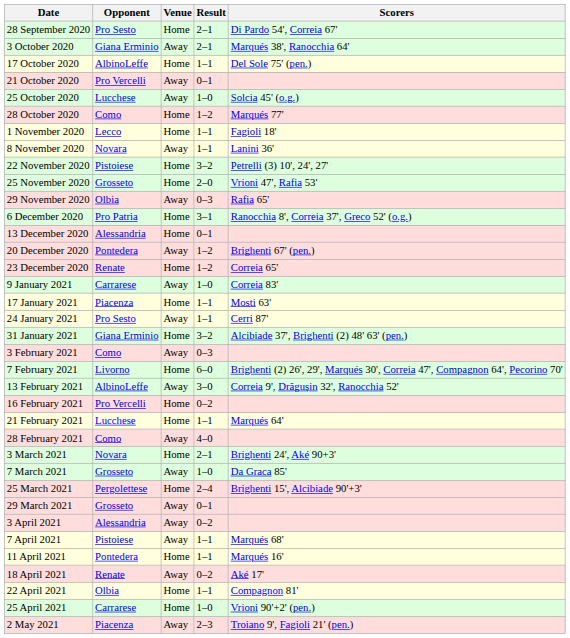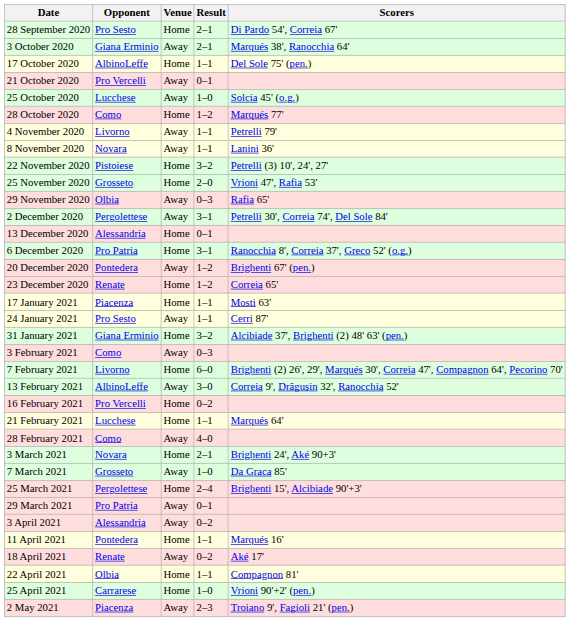 <table class="wikitable" style="text-align:left">
 <tr>
 <th>Date</th>
 <th>Opponent</th>
 <th>Venue</th>
 <th>Result</th>
 <th>Scorers</th>
 </tr>
 <tr style="background:#ddffdd">
 <td>28 September 2020</td>
 <td><a href='#'>Pro Sesto</a></td>
 <td>Home</td>
 <td>2–1</td>
 <td><a href='#'>Di Pardo</a> 54', <a href='#'>Correia</a> 67'</td>
 </tr>
 <tr style="background:#ddffdd">
 <td>3 October 2020</td>
 <td><a href='#'>Giana Erminio</a></td>
 <td>Away</td>
 <td>2–1</td>
 <td><a href='#'>Marqués</a> 38', <a href='#'>Ranocchia</a> 64'</td>
 </tr>
 <tr style="background:#ffffdd">
 <td>17 October 2020</td>
 <td><a href='#'>AlbinoLeffe</a></td>
 <td>Home</td>
 <td>1–1</td>
 <td><a href='#'>Del Sole</a> 75' (<a href='#'>pen.</a>)</td>
 </tr>
 <tr style="background:#ffdddd">
 <td>21 October 2020</td>
 <td><a href='#'>Pro Vercelli</a></td>
 <td>Away</td>
 <td>0–1</td>
 <td></td>
 </tr>
 <tr style="background:#ddffdd">
 <td>25 October 2020</td>
 <td><a href='#'>Lucchese</a></td>
 <td>Away</td>
 <td>1–0</td>
 <td><a href='#'>Solcia</a> 45' (<a href='#'>o.g.</a>)</td>
 </tr>
 <tr style="background:#ffdddd">
 <td>28 October 2020</td>
 <td><a href='#'>Como</a></td>
 <td>Home</td>
 <td>1–2</td>
 <td><a href='#'>Marqués</a> 77'</td>
 </tr>
 <tr style="background:#ffffdd">
-<td>1 November 2020</td>
-<td><a href='#'>Lecco</a></td>
-<td>Home</td>
+<td>4 November 2020</td>
+<td><a href='#'>Livorno</a></td>
+<td>Away</td>
 <td>1–1</td>
-<td><a href='#'>Fagioli</a> 18'</td>
+<td><a href='#'>Petrelli</a> 79'</td>
 </tr>
 <tr style="background:#ffffdd">
 <td>8 November 2020</td>
 <td><a href='#'>Novara</a></td>
 <td>Away</td>
 <td>1–1</td>
 <td><a href='#'>Lanini</a> 36'</td>
 </tr>
 <tr style="background:#ddffdd">
 <td>22 November 2020</td>
 <td><a href='#'>Pistoiese</a></td>
 <td>Home</td>
 <td>3–2</td>
 <td><a href='#'>Petrelli</a> (3) 10', 24', 27'</td>
 </tr>
 <tr style="background:#ddffdd">
 <td>25 November 2020</td>
 <td><a href='#'>Grosseto</a></td>
 <td>Home</td>
 <td>2–0</td>
 <td><a href='#'>Vrioni</a> 47', <a href='#'>Rafia</a> 53'</td>
 </tr>
 <tr style="background:#ffdddd">
 <td>29 November 2020</td>
 <td><a href='#'>Olbia</a></td>
 <td>Away</td>
 <td>0–3</td>
 <td><a href='#'>Rafia</a> 65'</td>
 </tr>
 <tr style="background:#ddffdd">
-<td>6 December 2020</td>
-<td><a href='#'>Pro Patria</a></td>
-<td>Home</td>
+<td>2 December 2020</td>
+<td><a href='#'>Pergolettese</a></td>
+<td>Away</td>
 <td>3–1</td>
-<td><a href='#'>Ranocchia</a> 8', <a href='#'>Correia</a> 37', <a href='#'>Greco</a> 52' (<a href='#'>o.g.</a>)</td>
+<td><a href='#'>Petrelli</a> 30', <a href='#'>Correia</a> 74', <a href='#'>Del Sole</a> 84'</td>
 </tr>
 <tr style="background:#ffdddd">
 <td>13 December 2020</td>
 <td><a href='#'>Alessandria</a></td>
 <td>Home</td>
 <td>0–1</td>
 <td></td>
+</tr>
+<tr style="background:#ddffdd">
+<td>6 December 2020</td>
+<td><a href='#'>Pro Patria</a></td>
+<td>Home</td>
+<td>3–1</td>
+<td><a href='#'>Ranocchia</a> 8', <a href='#'>Correia</a> 37', <a href='#'>Greco</a> 52' (<a href='#'>o.g.</a>)</td>
 </tr>
 <tr style="background:#ffdddd">
 <td>20 December 2020</td>
 <td><a href='#'>Pontedera</a></td>
 <td>Away</td>
 <td>1–2</td>
 <td><a href='#'>Brighenti</a> 67' (<a href='#'>pen.</a>)</td>
 </tr>
 <tr style="background:#ffdddd">
 <td>23 December 2020</td>
 <td><a href='#'>Renate</a></td>
 <td>Home</td>
 <td>1–2</td>
 <td><a href='#'>Correia</a> 65'</td>
-</tr>
-<tr style="background:#ddffdd">
-<td>9 January 2021</td>
-<td><a href='#'>Carrarese</a></td>
-<td>Away</td>
-<td>1–0</td>
-<td><a href='#'>Correia</a> 83'</td>
 </tr>
 <tr style="background:#ffffdd">
 <td>17 January 2021</td>
 <td><a href='#'>Piacenza</a></td>
 <td>Home</td>
 <td>1–1</td>
 <td><a href='#'>Mosti</a> 63'</td>
 </tr>
 <tr style="background:#ffffdd">
 <td>24 January 2021</td>
 <td><a href='#'>Pro Sesto</a></td>
 <td>Away</td>
 <td>1–1</td>
 <td><a href='#'>Cerri</a> 87'</td>
 </tr>
 <tr style="background:#ddffdd">
 <td>31 January 2021</td>
 <td><a href='#'>Giana Erminio</a></td>
 <td>Home</td>
 <td>3–2</td>
 <td><a href='#'>Alcibiade</a> 37', <a href='#'>Brighenti</a> (2) 48' 63' (<a href='#'>pen.</a>)</td>
 </tr>
 <tr style="background:#ffdddd">
 <td>3 February 2021</td>
 <td><a href='#'>Como</a></td>
 <td>Away</td>
 <td>0–3</td>
 <td></td>
 </tr>
 <tr style="background:#ddffdd">
 <td>7 February 2021</td>
 <td><a href='#'>Livorno</a></td>
 <td>Home</td>
 <td>6–0</td>
 <td><a href='#'>Brighenti</a> (2) 26', 29', <a href='#'>Marqués</a> 30', <a href='#'>Correia</a> 47', <a href='#'>Compagnon</a> 64', <a href='#'>Pecorino</a> 70'</td>
 </tr>
 <tr style="background:#ddffdd">
 <td>13 February 2021</td>
 <td><a href='#'>AlbinoLeffe</a></td>
 <td>Away</td>
 <td>3–0</td>
 <td><a href='#'>Correia</a> 9', <a href='#'>Drăgușin</a> 32', <a href='#'>Ranocchia</a> 52'</td>
 </tr>
 <tr style="background:#ffdddd">
 <td>16 February 2021</td>
 <td><a href='#'>Pro Vercelli</a></td>
 <td>Home</td>
 <td>0–2</td>
 <td></td>
 </tr>
 <tr style="background:#ffffdd">
 <td>21 February 2021</td>
 <td><a href='#'>Lucchese</a></td>
 <td>Home</td>
 <td>1–1</td>
 <td><a href='#'>Marqués</a> 64'</td>
 </tr>
 <tr style="background:#ffdddd">
 <td>28 February 2021</td>
 <td><a href='#'>Como</a></td>
 <td>Away</td>
 <td>4–0</td>
 <td></td>
 </tr>
 <tr style="background:#ddffdd">
 <td>3 March 2021</td>
 <td><a href='#'>Novara</a></td>
 <td>Home</td>
 <td>2–1</td>
 <td><a href='#'>Brighenti</a> 24', <a href='#'>Aké</a> 90+3'</td>
 </tr>
 <tr style="background:#ddffdd">
 <td>7 March 2021</td>
 <td><a href='#'>Grosseto</a></td>
 <td>Away</td>
 <td>1–0</td>
 <td><a href='#'>Da Graca</a> 85'</td>
 </tr>
 <tr style="background:#ffdddd">
 <td>25 March 2021</td>
 <td><a href='#'>Pergolettese</a></td>
 <td>Home</td>
 <td>2–4</td>
 <td><a href='#'>Brighenti</a> 15', <a href='#'>Alcibiade</a> 90'+3'</td>
 </tr>
 <tr style="background:#ffdddd">
 <td>29 March 2021</td>
-<td><a href='#'>Grosseto</a></td>
+<td><a href='#'>Pro Patria</a></td>
 <td>Away</td>
 <td>0–1</td>
 <td></td>
 </tr>
 <tr style="background:#ffdddd">
 <td>3 April 2021</td>
 <td><a href='#'>Alessandria</a></td>
 <td>Away</td>
 <td>0–2</td>
 <td></td>
-</tr>
-<tr style="background:#ffffdd">
-<td>7 April 2021</td>
-<td><a href='#'>Pistoiese</a></td>
-<td>Away</td>
-<td>1–1</td>
-<td><a href='#'>Marqués</a> 68'</td>
 </tr>
 <tr style="background:#ffffdd">
 <td>11 April 2021</td>
 <td><a href='#'>Pontedera</a></td>
 <td>Home</td>
 <td>1–1</td>
 <td><a href='#'>Marqués</a> 16'</td>
 </tr>
 <tr style="background:#ffdddd">
 <td>18 April 2021</td>
 <td><a href='#'>Renate</a></td>
 <td>Away</td>
 <td>0–2</td>
 <td><a href='#'>Aké</a> 17'</td>
 </tr>
 <tr style="background:#ffffdd">
 <td>22 April 2021</td>
 <td><a href='#'>Olbia</a></td>
 <td>Home</td>
 <td>1–1</td>
 <td><a href='#'>Compagnon</a> 81'</td>
 </tr>
 <tr style="background:#ddffdd">
 <td>25 April 2021</td>
 <td><a href='#'>Carrarese</a></td>
 <td>Home</td>
 <td>1–0</td>
 <td><a href='#'>Vrioni</a> 90'+2' (<a href='#'>pen.</a>)</td>
 </tr>
 <tr style="background:#ffdddd">
 <td>2 May 2021</td>
 <td><a href='#'>Piacenza</a></td>
 <td>Away</td>
 <td>2–3</td>
 <td><a href='#'>Troiano</a> 9', <a href='#'>Fagioli</a> 21' (<a href='#'>pen.</a>)</td>
 </tr>
 </table>
